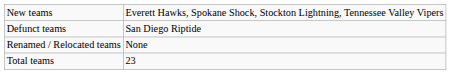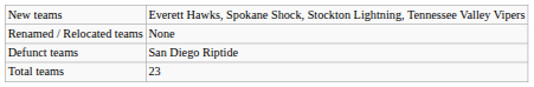 <table class="wikitable">
 <tr>
 <td>New teams</td>
 <td>Everett Hawks, Spokane Shock, Stockton Lightning, Tennessee Valley Vipers</td>
 </tr>
 <tr>
+<td>Renamed / Relocated teams</td>
+<td>None</td>
+</tr>
+<tr>
 <td>Defunct teams</td>
 <td>San Diego Riptide</td>
-</tr>
-<tr>
-<td>Renamed / Relocated teams</td>
-<td>None</td>
 </tr>
 <tr>
 <td>Total teams</td>
 <td>23</td>
 </tr>
 </table>
